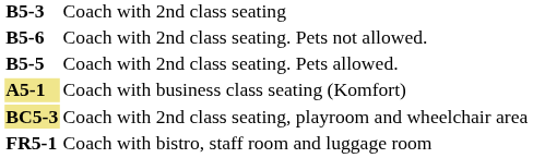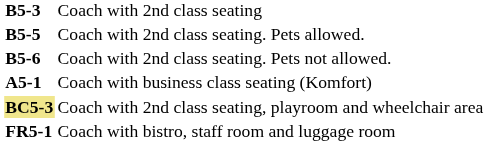 <table>
 <tr>
 <td><strong>B5-3</strong></td>
 <td>Coach with 2nd class seating</td>
 </tr>
 <tr ---->
+<td><strong>B5-5</strong></td>
+<td>Coach with 2nd class seating. Pets allowed.</td>
+</tr>
+<tr ---->
 <td><strong>B5-6</strong></td>
 <td>Coach with 2nd class seating. Pets not allowed.</td>
 </tr>
 <tr ---->
-<td><strong>B5-5</strong></td>
-<td>Coach with 2nd class seating. Pets allowed.</td>
-</tr>
-<tr ---->
-<td style="background: khaki;"><strong>A5-1</strong></td>
+<td><strong>A5-1</strong></td>
 <td>Coach with business class seating (Komfort)</td>
 </tr>
 <tr ---->
 <td style="background: khaki;"><strong>BC5-3</strong></td>
 <td>Coach with 2nd class seating, playroom and wheelchair area</td>
 </tr>
 <tr ---->
 <td><strong>FR5-1</strong></td>
 <td>Coach with bistro, staff room and luggage room</td>
 </tr>
 </table>
